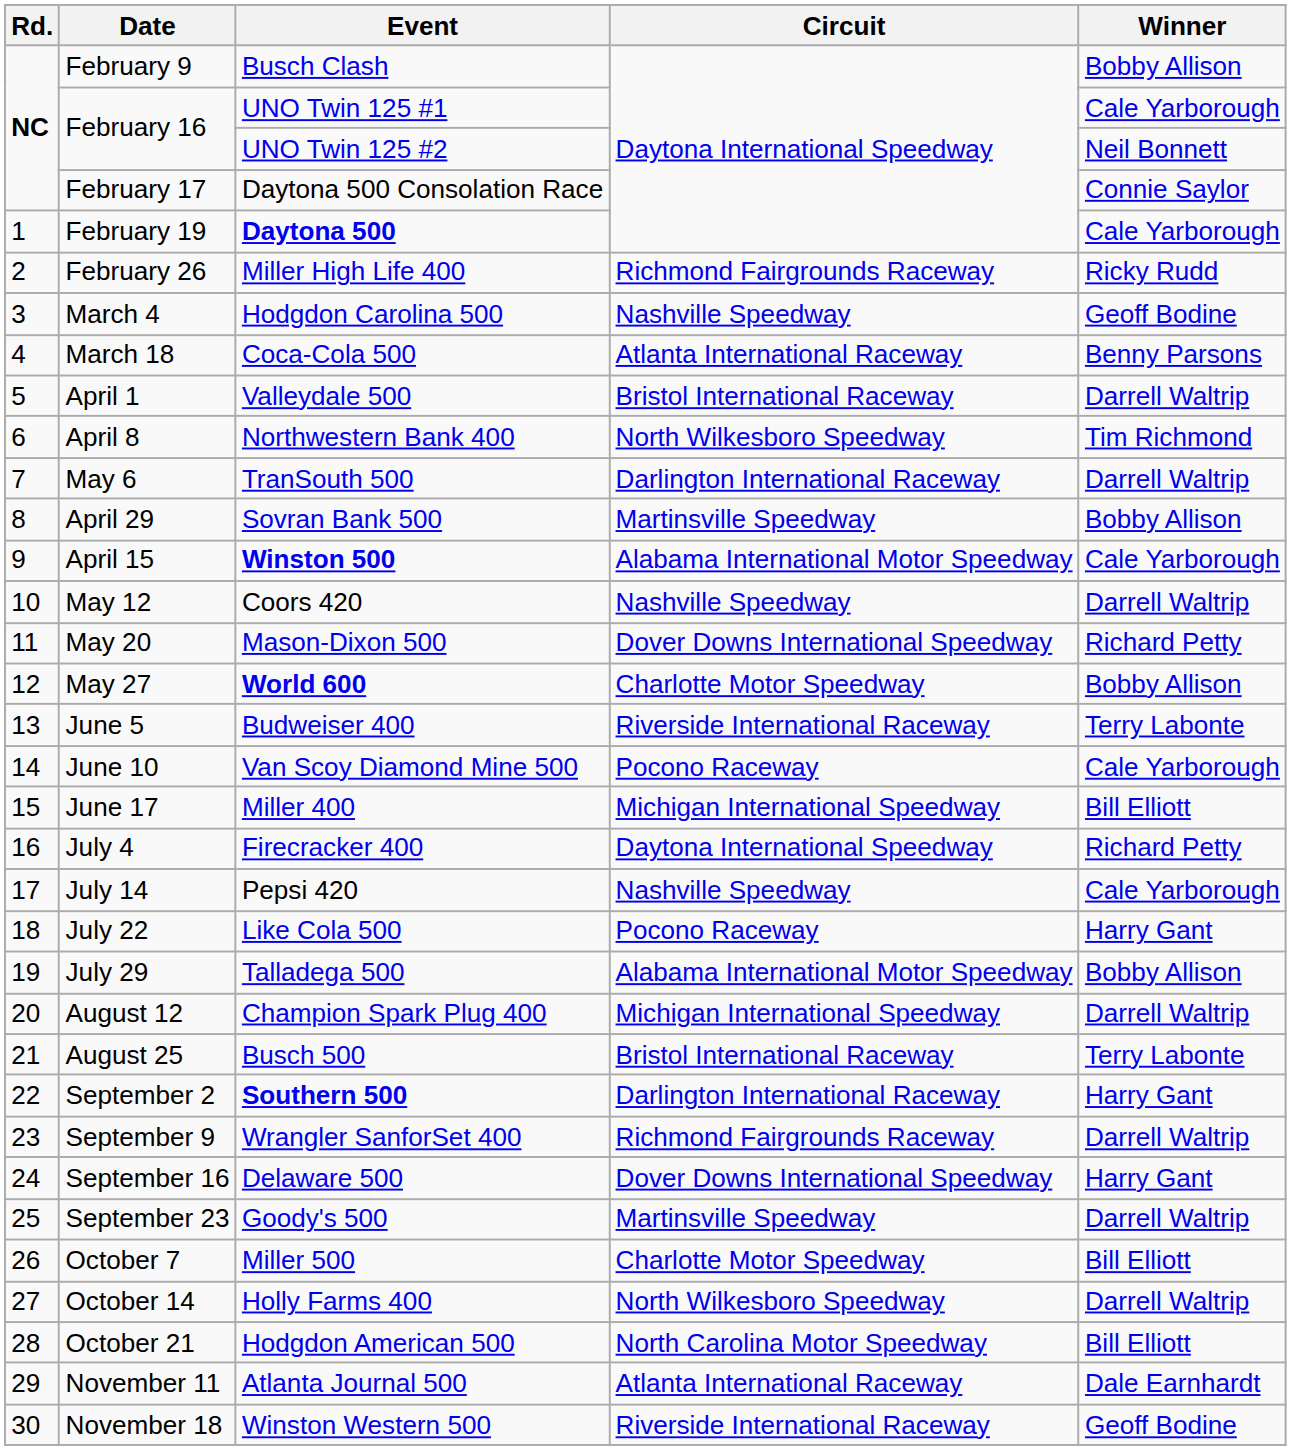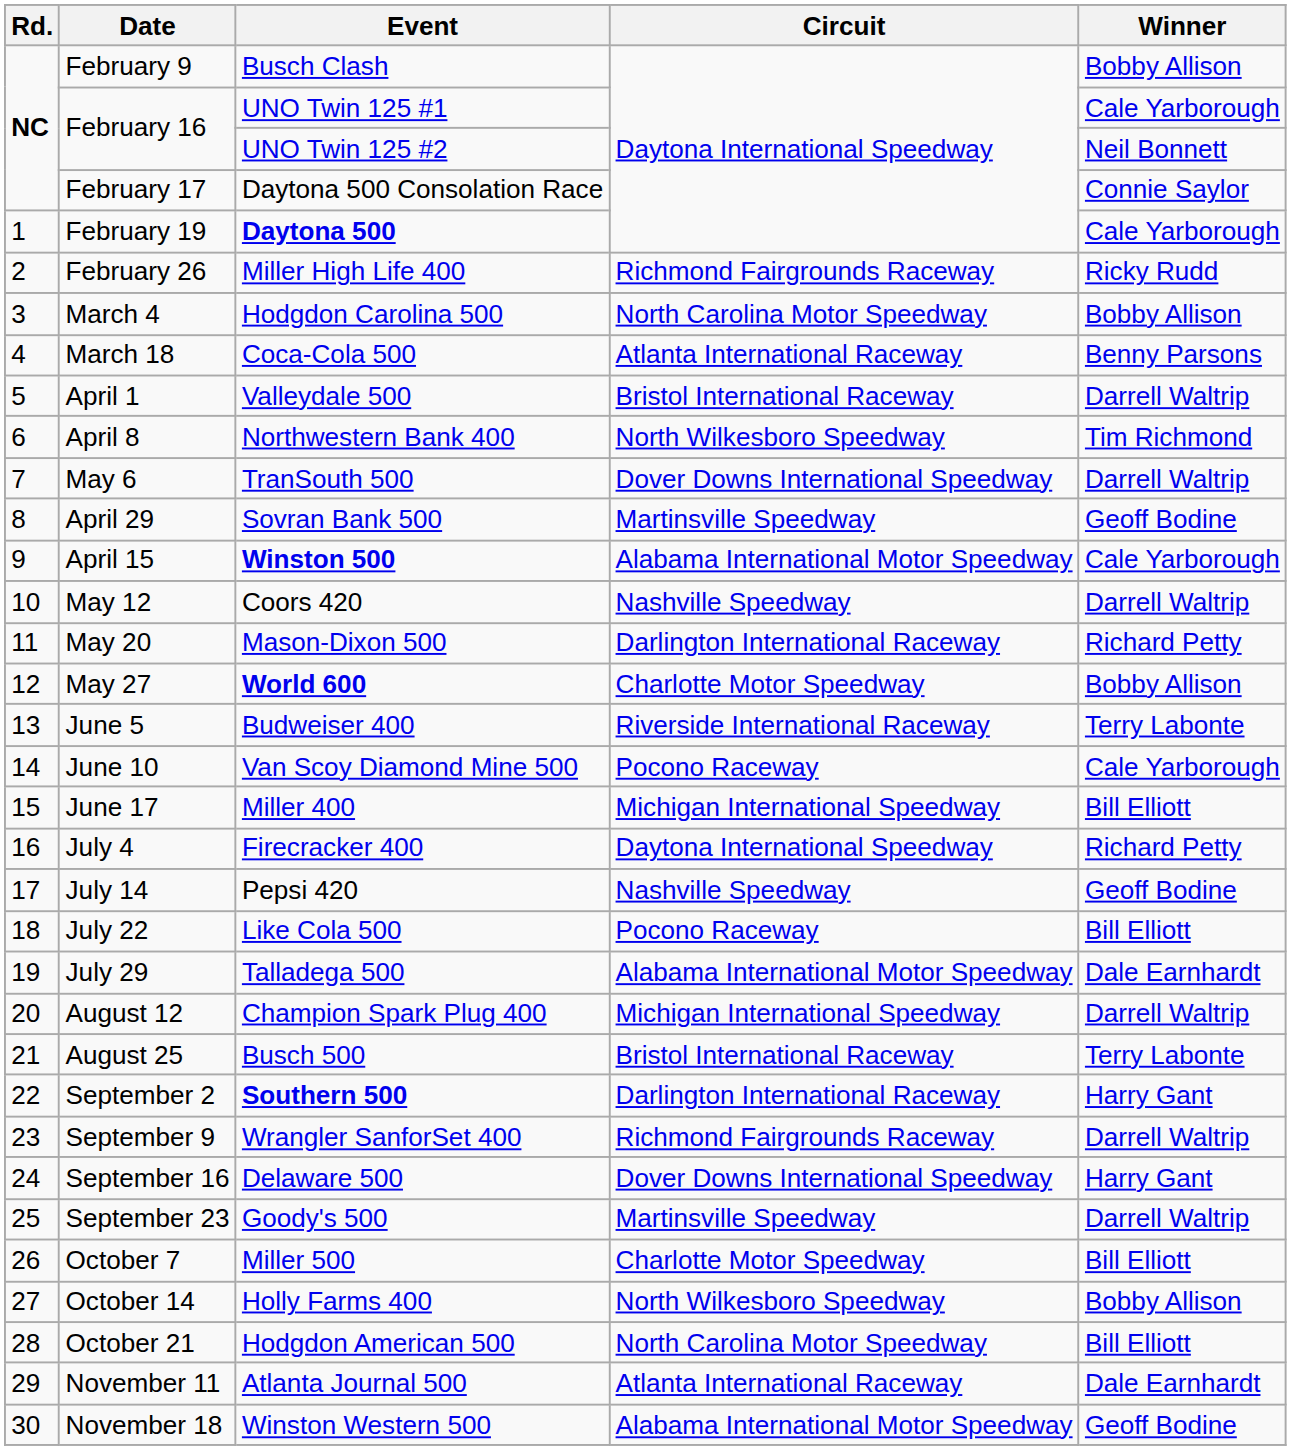 <table class="wikitable" style="font-size:85%;">
 <tr>
 <th>Rd.</th>
 <th>Date</th>
 <th>Event</th>
 <th>Circuit</th>
 <th>Winner</th>
 </tr>
 <tr>
 <td rowspan=4><strong>NC</strong></td>
 <td>February 9</td>
 <td><a href='#'>Busch Clash</a></td>
 <td rowspan=5><a href='#'>Daytona International Speedway</a></td>
 <td><a href='#'>Bobby Allison</a></td>
 </tr>
 <tr>
 <td rowspan=2>February 16</td>
 <td><a href='#'>UNO Twin 125 #1</a></td>
 <td><a href='#'>Cale Yarborough</a></td>
 </tr>
 <tr>
 <td><a href='#'>UNO Twin 125 #2</a></td>
 <td><a href='#'>Neil Bonnett</a></td>
 </tr>
 <tr>
 <td>February 17</td>
 <td>Daytona 500 Consolation Race</td>
 <td><a href='#'>Connie Saylor</a></td>
 </tr>
 <tr>
 <td>1</td>
 <td>February 19</td>
 <td><strong><a href='#'>Daytona 500</a></strong></td>
 <td><a href='#'>Cale Yarborough</a></td>
 </tr>
 <tr>
 <td>2</td>
 <td>February 26</td>
 <td><a href='#'>Miller High Life 400</a></td>
 <td><a href='#'>Richmond Fairgrounds Raceway</a></td>
 <td><a href='#'>Ricky Rudd</a></td>
 </tr>
 <tr>
 <td>3</td>
 <td>March 4</td>
 <td><a href='#'>Hodgdon Carolina 500</a></td>
-<td><a href='#'>Nashville Speedway</a></td>
-<td><a href='#'>Geoff Bodine</a></td>
+<td><a href='#'>North Carolina Motor Speedway</a></td>
+<td><a href='#'>Bobby Allison</a></td>
 </tr>
 <tr>
 <td>4</td>
 <td>March 18</td>
 <td><a href='#'>Coca-Cola 500</a></td>
 <td><a href='#'>Atlanta International Raceway</a></td>
 <td><a href='#'>Benny Parsons</a></td>
 </tr>
 <tr>
 <td>5</td>
 <td>April 1</td>
 <td><a href='#'>Valleydale 500</a></td>
 <td><a href='#'>Bristol International Raceway</a></td>
 <td><a href='#'>Darrell Waltrip</a></td>
 </tr>
 <tr>
 <td>6</td>
 <td>April 8</td>
 <td><a href='#'>Northwestern Bank 400</a></td>
 <td><a href='#'>North Wilkesboro Speedway</a></td>
 <td><a href='#'>Tim Richmond</a></td>
 </tr>
 <tr>
 <td>7</td>
 <td>May 6</td>
 <td><a href='#'>TranSouth 500</a></td>
-<td><a href='#'>Darlington International Raceway</a></td>
+<td><a href='#'>Dover Downs International Speedway</a></td>
 <td><a href='#'>Darrell Waltrip</a></td>
 </tr>
 <tr>
 <td>8</td>
 <td>April 29</td>
 <td><a href='#'>Sovran Bank 500</a></td>
 <td><a href='#'>Martinsville Speedway</a></td>
-<td><a href='#'>Bobby Allison</a></td>
+<td><a href='#'>Geoff Bodine</a></td>
 </tr>
 <tr>
 <td>9</td>
 <td>April 15</td>
 <td><strong><a href='#'>Winston 500</a></strong></td>
 <td><a href='#'>Alabama International Motor Speedway</a></td>
 <td><a href='#'>Cale Yarborough</a></td>
 </tr>
 <tr>
 <td>10</td>
 <td>May 12</td>
 <td>Coors 420</td>
 <td><a href='#'>Nashville Speedway</a></td>
 <td><a href='#'>Darrell Waltrip</a></td>
 </tr>
 <tr>
 <td>11</td>
 <td>May 20</td>
 <td><a href='#'>Mason-Dixon 500</a></td>
-<td><a href='#'>Dover Downs International Speedway</a></td>
+<td><a href='#'>Darlington International Raceway</a></td>
 <td><a href='#'>Richard Petty</a></td>
 </tr>
 <tr>
 <td>12</td>
 <td>May 27</td>
 <td><strong><a href='#'>World 600</a></strong></td>
 <td><a href='#'>Charlotte Motor Speedway</a></td>
 <td><a href='#'>Bobby Allison</a></td>
 </tr>
 <tr>
 <td>13</td>
 <td>June 5</td>
 <td><a href='#'>Budweiser 400</a></td>
 <td><a href='#'>Riverside International Raceway</a></td>
 <td><a href='#'>Terry Labonte</a></td>
 </tr>
 <tr>
 <td>14</td>
 <td>June 10</td>
 <td><a href='#'>Van Scoy Diamond Mine 500</a></td>
 <td><a href='#'>Pocono Raceway</a></td>
 <td><a href='#'>Cale Yarborough</a></td>
 </tr>
 <tr>
 <td>15</td>
 <td>June 17</td>
 <td><a href='#'>Miller 400</a></td>
 <td><a href='#'>Michigan International Speedway</a></td>
 <td><a href='#'>Bill Elliott</a></td>
 </tr>
 <tr>
 <td>16</td>
 <td>July 4</td>
 <td><a href='#'>Firecracker 400</a></td>
 <td><a href='#'>Daytona International Speedway</a></td>
 <td><a href='#'>Richard Petty</a></td>
 </tr>
 <tr>
 <td>17</td>
 <td>July 14</td>
 <td>Pepsi 420</td>
 <td><a href='#'>Nashville Speedway</a></td>
-<td><a href='#'>Cale Yarborough</a></td>
+<td><a href='#'>Geoff Bodine</a></td>
 </tr>
 <tr>
 <td>18</td>
 <td>July 22</td>
 <td><a href='#'>Like Cola 500</a></td>
 <td><a href='#'>Pocono Raceway</a></td>
-<td><a href='#'>Harry Gant</a></td>
+<td><a href='#'>Bill Elliott</a></td>
 </tr>
 <tr>
 <td>19</td>
 <td>July 29</td>
 <td><a href='#'>Talladega 500</a></td>
 <td><a href='#'>Alabama International Motor Speedway</a></td>
-<td><a href='#'>Bobby Allison</a></td>
+<td><a href='#'>Dale Earnhardt</a></td>
 </tr>
 <tr>
 <td>20</td>
 <td>August 12</td>
 <td><a href='#'>Champion Spark Plug 400</a></td>
 <td><a href='#'>Michigan International Speedway</a></td>
 <td><a href='#'>Darrell Waltrip</a></td>
 </tr>
 <tr>
 <td>21</td>
 <td>August 25</td>
 <td><a href='#'>Busch 500</a></td>
 <td><a href='#'>Bristol International Raceway</a></td>
 <td><a href='#'>Terry Labonte</a></td>
 </tr>
 <tr>
 <td>22</td>
 <td>September 2</td>
 <td><strong><a href='#'>Southern 500</a></strong></td>
 <td><a href='#'>Darlington International Raceway</a></td>
 <td><a href='#'>Harry Gant</a></td>
 </tr>
 <tr>
 <td>23</td>
 <td>September 9</td>
 <td><a href='#'>Wrangler SanforSet 400</a></td>
 <td><a href='#'>Richmond Fairgrounds Raceway</a></td>
 <td><a href='#'>Darrell Waltrip</a></td>
 </tr>
 <tr>
 <td>24</td>
 <td>September 16</td>
 <td><a href='#'>Delaware 500</a></td>
 <td><a href='#'>Dover Downs International Speedway</a></td>
 <td><a href='#'>Harry Gant</a></td>
 </tr>
 <tr>
 <td>25</td>
 <td>September 23</td>
 <td><a href='#'>Goody's 500</a></td>
 <td><a href='#'>Martinsville Speedway</a></td>
 <td><a href='#'>Darrell Waltrip</a></td>
 </tr>
 <tr>
 <td>26</td>
 <td>October 7</td>
 <td><a href='#'>Miller 500</a></td>
 <td><a href='#'>Charlotte Motor Speedway</a></td>
 <td><a href='#'>Bill Elliott</a></td>
 </tr>
 <tr>
 <td>27</td>
 <td>October 14</td>
 <td><a href='#'>Holly Farms 400</a></td>
 <td><a href='#'>North Wilkesboro Speedway</a></td>
-<td><a href='#'>Darrell Waltrip</a></td>
+<td><a href='#'>Bobby Allison</a></td>
 </tr>
 <tr>
 <td>28</td>
 <td>October 21</td>
 <td><a href='#'>Hodgdon American 500</a></td>
 <td><a href='#'>North Carolina Motor Speedway</a></td>
 <td><a href='#'>Bill Elliott</a></td>
 </tr>
 <tr>
 <td>29</td>
 <td>November 11</td>
 <td><a href='#'>Atlanta Journal 500</a></td>
 <td><a href='#'>Atlanta International Raceway</a></td>
 <td><a href='#'>Dale Earnhardt</a></td>
 </tr>
 <tr>
 <td>30</td>
 <td>November 18</td>
 <td><a href='#'>Winston Western 500</a></td>
-<td><a href='#'>Riverside International Raceway</a></td>
+<td><a href='#'>Alabama International Motor Speedway</a></td>
 <td><a href='#'>Geoff Bodine</a></td>
 </tr>
 </table>
